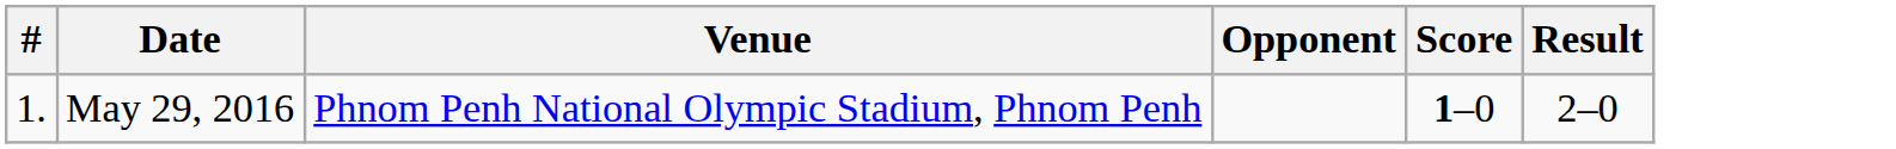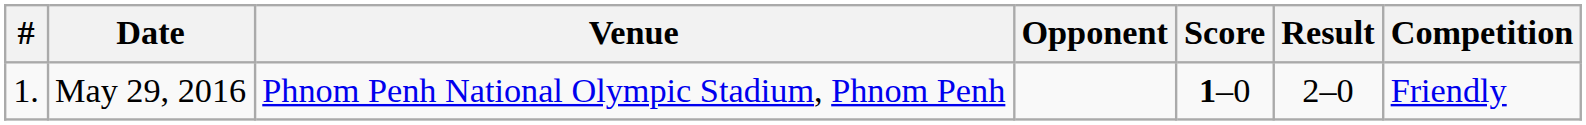 <table class="wikitable" style="font-size:90%">
 <tr>
 <th>#</th>
 <th>Date</th>
 <th>Venue</th>
 <th>Opponent</th>
 <th>Score</th>
 <th>Result</th>
+<th>Competition</th>
 </tr>
 <tr>
 <td>1.</td>
 <td rowspan=1>May 29, 2016</td>
 <td rowspan=1><a href='#'>Phnom Penh National Olympic Stadium</a>, <a href='#'>Phnom Penh</a></td>
 <td rowspan=1></td>
 <td style="text-align:center;"><strong>1</strong>–0</td>
 <td rowspan=1 style="text-align:center;">2–0</td>
+<td rowspan=1><a href='#'>Friendly</a></td>
 </tr>
 </table>
